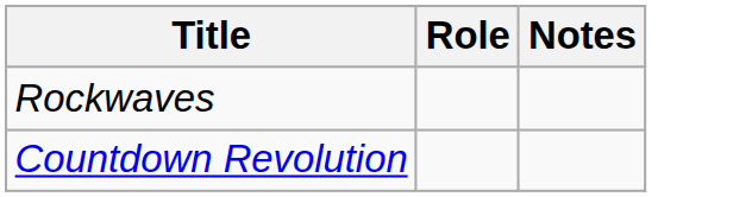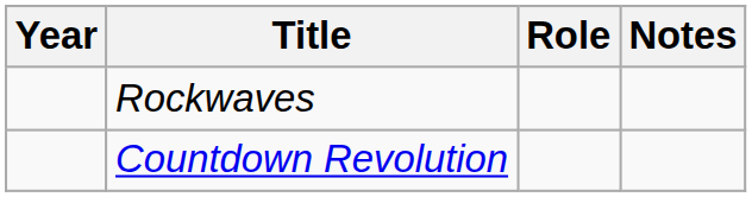 <table class=wikitable>
 <tr>
+<th>Year</th>
 <th>Title</th>
 <th>Role</th>
 <th>Notes</th>
 </tr>
 <tr>
+<td></td>
 <td><em>Rockwaves</em></td>
 <td></td>
 <td></td>
 </tr>
 <tr>
+<td></td>
 <td><em><a href='#'>Countdown Revolution</a></em></td>
 <td></td>
 <td></td>
 </tr>
 </table>
